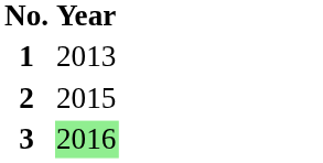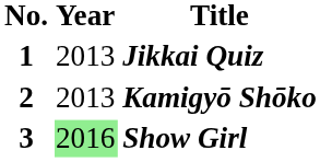 <table>
 <tr>
 <th>No.</th>
 <th>Year</th>
+<th>Title</th>
 </tr>
 <tr>
 <th>1</th>
 <td>2013</td>
+<td><strong><em>Jikkai Quiz</em></strong></td>
 </tr>
 <tr>
 <th>2</th>
-<td>2015</td>
+<td>2013</td>
+<td><strong><em>Kamigyō Shōko</em></strong></td>
 </tr>
 <tr>
 <th>3</th>
 <td style="background: lightgreen;">2016</td>
+<td><strong><em>Show Girl</em></strong></td>
 </tr>
 </table>
